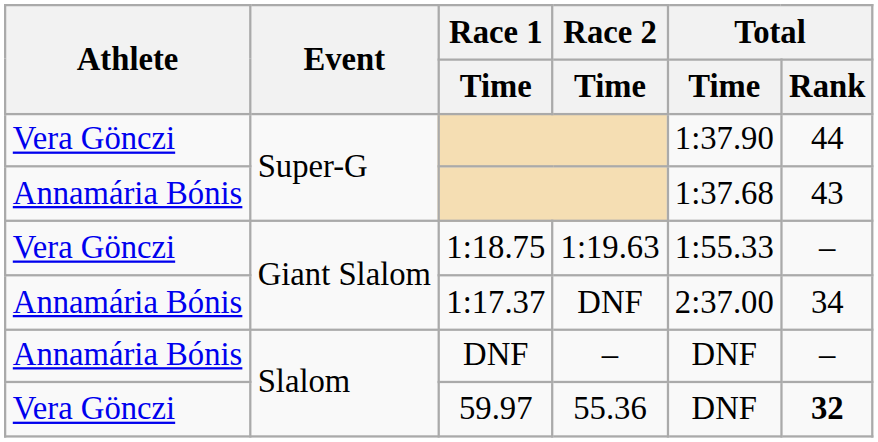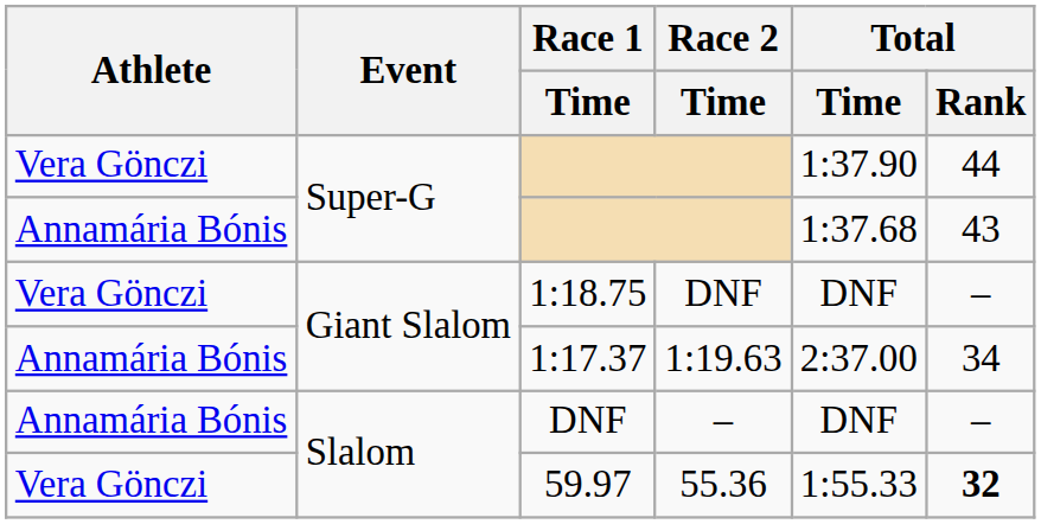 <table class="wikitable" style="font-size:90%">
 <tr>
 <th rowspan="2">Athlete</th>
 <th rowspan="2">Event</th>
 <th>Race 1</th>
 <th>Race 2</th>
 <th colspan="2">Total</th>
 </tr>
 <tr>
 <th>Time</th>
 <th>Time</th>
 <th>Time</th>
 <th>Rank</th>
 </tr>
 <tr>
 <td><a href='#'>Vera Gönczi</a></td>
 <td rowspan="2">Super-G</td>
 <td colspan="2" bgcolor="wheat"></td>
 <td align="center">1:37.90</td>
 <td align="center">44</td>
 </tr>
 <tr>
 <td><a href='#'>Annamária Bónis</a></td>
 <td colspan="2" bgcolor="wheat"></td>
 <td align="center">1:37.68</td>
 <td align="center">43</td>
 </tr>
 <tr>
 <td><a href='#'>Vera Gönczi</a></td>
 <td rowspan="2">Giant Slalom</td>
 <td align="center">1:18.75</td>
-<td align="center">1:19.63</td>
-<td align="center">1:55.33</td>
+<td align="center">DNF</td>
+<td align="center">DNF</td>
 <td align="center">–</td>
 </tr>
 <tr>
 <td><a href='#'>Annamária Bónis</a></td>
 <td align="center">1:17.37</td>
-<td align="center">DNF</td>
+<td align="center">1:19.63</td>
 <td align="center">2:37.00</td>
 <td align="center">34</td>
 </tr>
 <tr>
 <td><a href='#'>Annamária Bónis</a></td>
 <td rowspan="2">Slalom</td>
 <td align="center">DNF</td>
 <td align="center">–</td>
 <td align="center">DNF</td>
 <td align="center">–</td>
 </tr>
 <tr>
 <td><a href='#'>Vera Gönczi</a></td>
 <td align="center">59.97</td>
 <td align="center">55.36</td>
-<td align="center">DNF</td>
+<td align="center">1:55.33</td>
 <td align="center"><strong>32</strong></td>
 </tr>
 </table>
